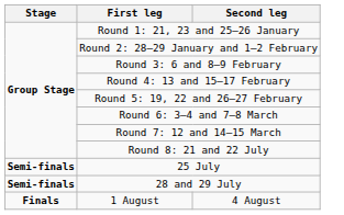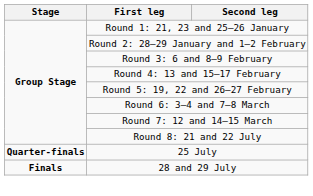 <table class=wikitable style="text-align:center; font-size:90%">
 <tr>
 <th>Stage</th>
 <th>First leg</th>
 <th>Second leg</th>
 </tr>
 <tr>
 <td rowspan=8><strong>Group Stage</strong></td>
 <td colspan=2>Round 1: 21, 23 and 25–26 January</td>
 </tr>
 <tr>
 <td colspan=2>Round 2: 28–29 January and 1–2 February</td>
 </tr>
 <tr>
 <td colspan=2>Round 3: 6 and 8–9 February</td>
 </tr>
 <tr>
 <td colspan=2>Round 4: 13 and 15–17 February</td>
 </tr>
 <tr>
 <td colspan=2>Round 5: 19, 22 and 26–27 February</td>
 </tr>
 <tr>
 <td colspan=2>Round 6: 3–4 and 7–8 March</td>
 </tr>
 <tr>
 <td colspan=2>Round 7: 12 and 14–15 March</td>
 </tr>
 <tr>
 <td colspan=2>Round 8: 21 and 22 July</td>
 </tr>
 <tr>
-<td><strong>Semi-finals</strong></td>
+<td><strong>Quarter-finals</strong></td>
 <td colspan=2>25 July</td>
 </tr>
 <tr>
-<td><strong>Semi-finals</strong></td>
+<td><strong>Finals</strong></td>
 <td colspan=2>28 and 29 July</td>
 </tr>
-<tr>
-<td><strong>Finals</strong></td>
-<td>1 August</td>
-<td>4 August</td>
-</tr>
 </table>
